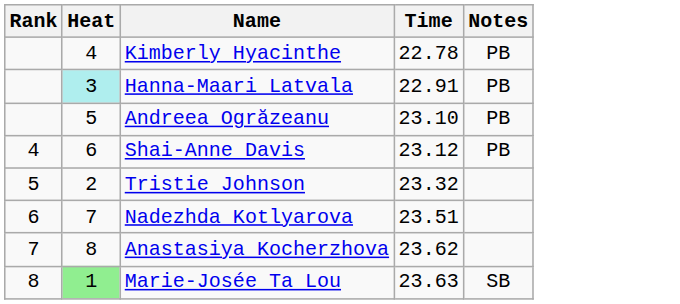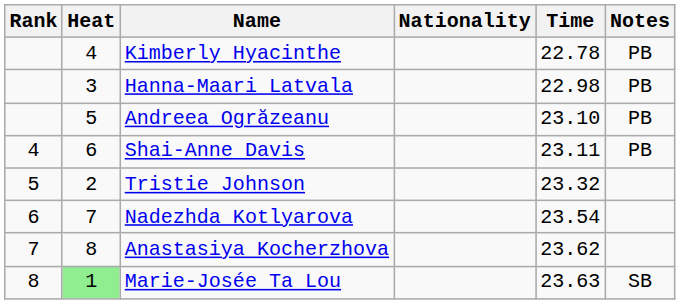 <table class="wikitable sortable" style="text-align:center">
 <tr>
 <th>Rank</th>
 <th>Heat</th>
 <th>Name</th>
+<th>Nationality</th>
 <th>Time</th>
 <th>Notes</th>
 </tr>
 <tr>
 <td></td>
 <td>4</td>
 <td align=left><a href='#'>Kimberly Hyacinthe</a></td>
+<td align=left></td>
 <td>22.78</td>
 <td>PB</td>
 </tr>
 <tr>
 <td></td>
-<td style="background: paleturquoise;">3</td>
+<td>3</td>
 <td align=left><a href='#'>Hanna-Maari Latvala</a></td>
-<td>22.91</td>
+<td align=left></td>
+<td>22.98</td>
 <td>PB</td>
 </tr>
 <tr>
 <td></td>
 <td>5</td>
 <td align=left><a href='#'>Andreea Ogrăzeanu</a></td>
+<td align=left></td>
 <td>23.10</td>
 <td>PB</td>
 </tr>
 <tr>
 <td>4</td>
 <td>6</td>
 <td align=left><a href='#'>Shai-Anne Davis</a></td>
-<td>23.12</td>
+<td align=left></td>
+<td>23.11</td>
 <td>PB</td>
 </tr>
 <tr>
 <td>5</td>
 <td>2</td>
 <td align=left><a href='#'>Tristie Johnson</a></td>
+<td align=left></td>
 <td>23.32</td>
 <td></td>
 </tr>
 <tr>
 <td>6</td>
 <td>7</td>
 <td align=left><a href='#'>Nadezhda Kotlyarova</a></td>
-<td>23.51</td>
+<td align=left></td>
+<td>23.54</td>
 <td></td>
 </tr>
 <tr>
 <td>7</td>
 <td>8</td>
 <td align=left><a href='#'>Anastasiya Kocherzhova</a></td>
+<td align=left></td>
 <td>23.62</td>
 <td></td>
 </tr>
 <tr>
 <td>8</td>
 <td style="background: lightgreen;">1</td>
 <td align=left><a href='#'>Marie-Josée Ta Lou</a></td>
+<td align=left></td>
 <td>23.63</td>
 <td>SB</td>
 </tr>
 </table>
